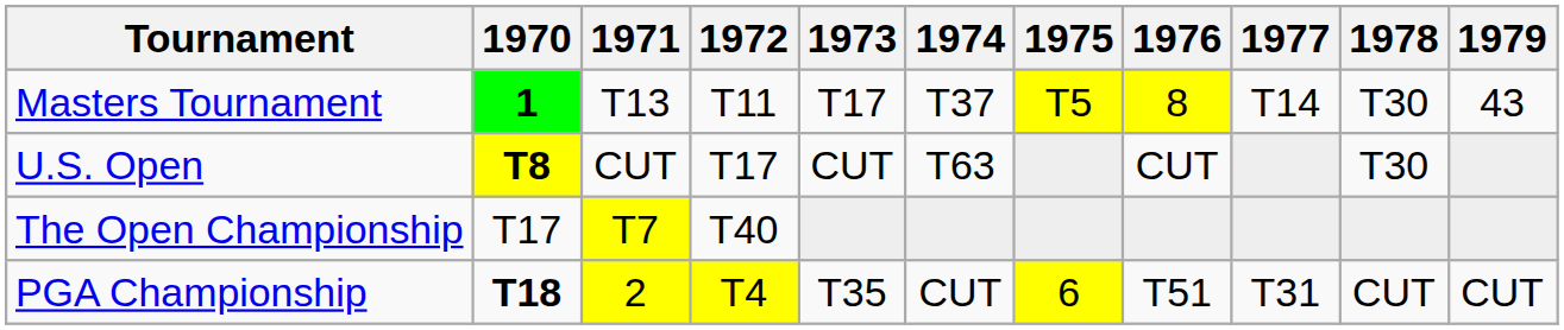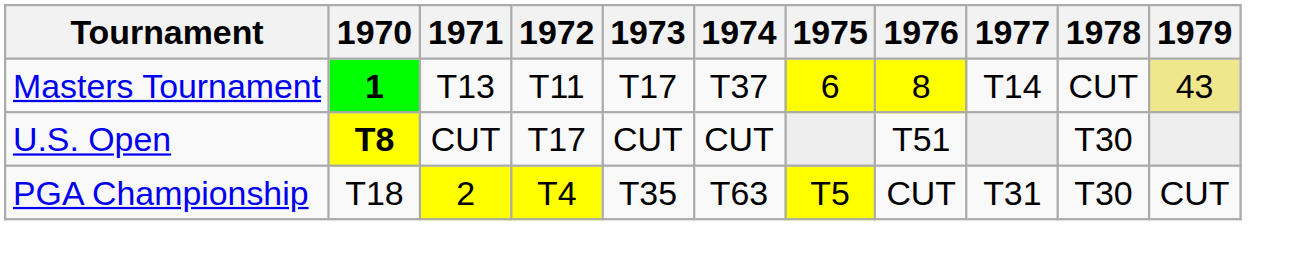 <table class="wikitable" style="font-size:95%;text-align:center;">
 <tr>
 <th>Tournament</th>
 <th>1970</th>
 <th>1971</th>
 <th>1972</th>
 <th>1973</th>
 <th>1974</th>
 <th>1975</th>
 <th>1976</th>
 <th>1977</th>
 <th>1978</th>
 <th>1979</th>
 </tr>
 <tr>
 <td align=left><a href='#'>Masters Tournament</a></td>
 <td style="background:lime;"><strong>1</strong></td>
 <td>T13</td>
 <td>T11</td>
 <td>T17</td>
 <td>T37</td>
-<td style="background:yellow;">T5</td>
+<td style="background:yellow;">6</td>
 <td style="background:yellow;">8</td>
 <td>T14</td>
-<td>T30</td>
-<td>43</td>
+<td>CUT</td>
+<td style="background: khaki;">43</td>
 </tr>
 <tr>
 <td align=left><a href='#'>U.S. Open</a></td>
 <td style="background:yellow;"><strong>T8</strong></td>
 <td>CUT</td>
 <td>T17</td>
 <td>CUT</td>
-<td>T63</td>
+<td>CUT</td>
 <td style="background:#eeeeee;"></td>
-<td>CUT</td>
+<td>T51</td>
 <td style="background:#eeeeee;"></td>
 <td>T30</td>
 <td style="background:#eeeeee;"></td>
 </tr>
 <tr>
-<td align=left><a href='#'>The Open Championship</a></td>
-<td>T17</td>
-<td style="background:yellow;">T7</td>
-<td>T40</td>
-<td style="background:#eeeeee;"></td>
-<td style="background:#eeeeee;"></td>
-<td style="background:#eeeeee;"></td>
-<td style="background:#eeeeee;"></td>
-<td style="background:#eeeeee;"></td>
-<td style="background:#eeeeee;"></td>
-<td style="background:#eeeeee;"></td>
-</tr>
-<tr>
 <td align=left><a href='#'>PGA Championship</a></td>
-<td><strong>T18</strong></td>
+<td>T18</td>
 <td style="background:yellow;">2</td>
 <td style="background:yellow;">T4</td>
 <td>T35</td>
+<td>T63</td>
+<td style="background:yellow;">T5</td>
 <td>CUT</td>
-<td style="background:yellow;">6</td>
-<td>T51</td>
 <td>T31</td>
-<td>CUT</td>
+<td>T30</td>
 <td>CUT</td>
 </tr>
 </table>
